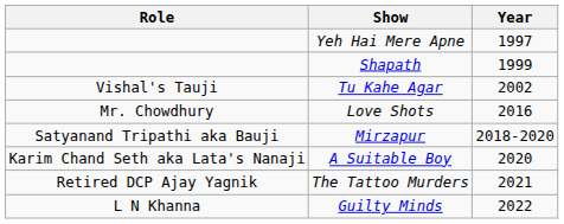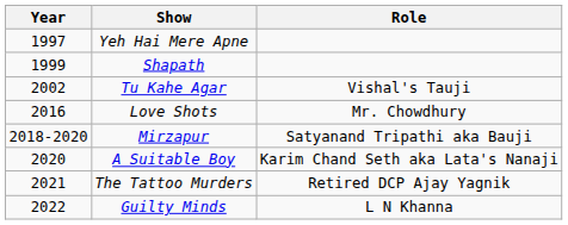 <table class="wikitable" style="text-align: center;">
 <tr>
+<th>Year</th>
+<th>Show</th>
 <th>Role</th>
-<th>Show</th>
-<th>Year</th>
 </tr>
 <tr>
+<td>1997</td>
+<td><em>Yeh Hai Mere Apne</em></td>
 <td></td>
-<td><em>Yeh Hai Mere Apne</em></td>
-<td>1997</td>
 </tr>
 <tr>
+<td>1999</td>
+<td><em><a href='#'>Shapath</a></em></td>
 <td></td>
-<td><em><a href='#'>Shapath</a></em></td>
-<td>1999</td>
 </tr>
 <tr>
+<td>2002</td>
+<td><em><a href='#'>Tu Kahe Agar</a></em></td>
 <td>Vishal's Tauji</td>
-<td><em><a href='#'>Tu Kahe Agar</a></em></td>
-<td>2002</td>
 </tr>
 <tr>
+<td>2016</td>
+<td><em>Love Shots</em></td>
 <td>Mr. Chowdhury</td>
-<td><em>Love Shots</em></td>
-<td>2016</td>
 </tr>
 <tr>
+<td>2018-2020</td>
+<td><em><a href='#'>Mirzapur</a></em></td>
 <td>Satyanand Tripathi aka Bauji</td>
-<td><em><a href='#'>Mirzapur</a></em></td>
-<td>2018-2020</td>
 </tr>
 <tr>
+<td>2020</td>
+<td><em><a href='#'>A Suitable Boy</a></em></td>
 <td>Karim Chand Seth aka Lata's Nanaji</td>
-<td><em><a href='#'>A Suitable Boy</a></em></td>
-<td>2020</td>
 </tr>
 <tr>
+<td>2021</td>
+<td><em>The Tattoo Murders</em></td>
 <td>Retired DCP Ajay Yagnik</td>
-<td><em>The Tattoo Murders</em></td>
-<td>2021</td>
 </tr>
 <tr>
+<td>2022</td>
+<td><em><a href='#'>Guilty Minds</a></em></td>
 <td>L N Khanna</td>
-<td><em><a href='#'>Guilty Minds</a></em></td>
-<td>2022</td>
 </tr>
 </table>
